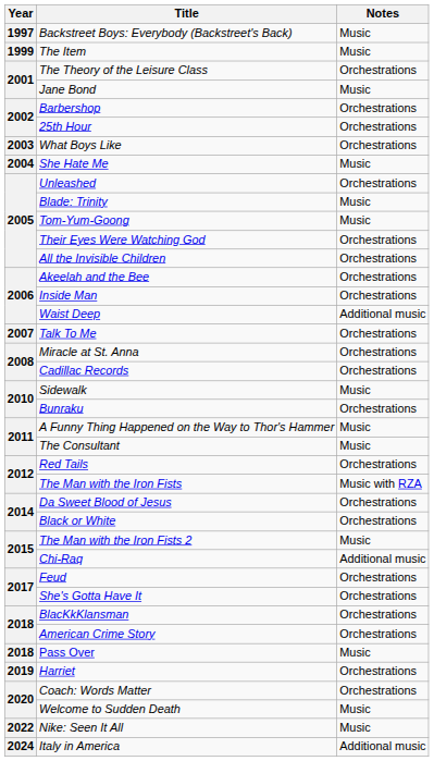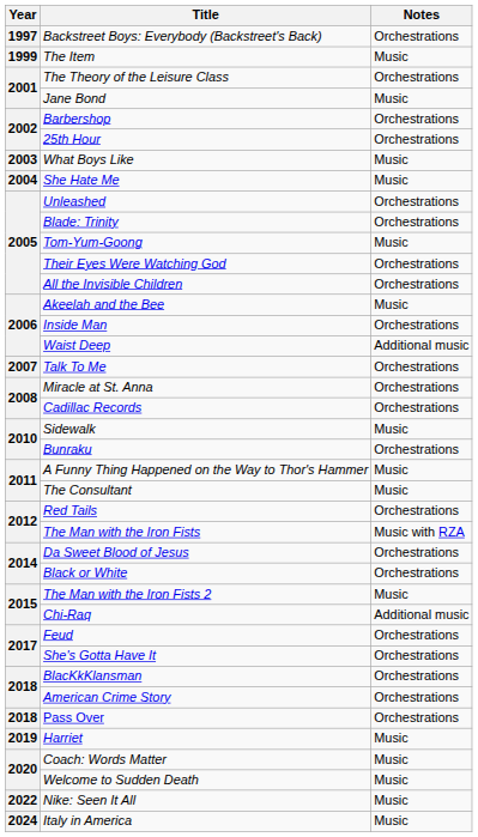 <table class="wikitable">
 <tr>
 <th>Year</th>
 <th>Title</th>
 <th>Notes</th>
 </tr>
 <tr>
 <th>1997</th>
 <td><em>Backstreet Boys: Everybody (Backstreet's Back)</em></td>
-<td>Music</td>
+<td>Orchestrations</td>
 </tr>
 <tr>
 <th>1999</th>
 <td><em>The Item</em></td>
 <td>Music</td>
 </tr>
 <tr>
 <th rowspan="2">2001</th>
 <td><em>The Theory of the Leisure Class</em></td>
 <td>Orchestrations</td>
 </tr>
 <tr>
 <td><em>Jane Bond</em></td>
 <td>Music</td>
 </tr>
 <tr>
 <th rowspan="2">2002</th>
 <td><em><a href='#'>Barbershop</a></em></td>
 <td>Orchestrations</td>
 </tr>
 <tr>
 <td><em><a href='#'>25th Hour</a></em></td>
 <td>Orchestrations</td>
 </tr>
 <tr>
 <th>2003</th>
 <td><em>What Boys Like</em></td>
-<td>Orchestrations</td>
+<td>Music</td>
 </tr>
 <tr>
 <th>2004</th>
 <td><em><a href='#'>She Hate Me</a></em></td>
 <td>Music</td>
 </tr>
 <tr>
 <th rowspan="5">2005</th>
 <td><em><a href='#'>Unleashed</a></em></td>
 <td>Orchestrations</td>
 </tr>
 <tr>
 <td><em><a href='#'>Blade: Trinity</a></em></td>
-<td>Music</td>
+<td>Orchestrations</td>
 </tr>
 <tr>
 <td><em><a href='#'>Tom-Yum-Goong</a></em></td>
 <td>Music</td>
 </tr>
 <tr>
 <td><em><a href='#'>Their Eyes Were Watching God</a></em></td>
 <td>Orchestrations</td>
 </tr>
 <tr>
 <td><em><a href='#'>All the Invisible Children</a></em></td>
 <td>Orchestrations</td>
 </tr>
 <tr>
 <th rowspan="3">2006</th>
 <td><em><a href='#'>Akeelah and the Bee</a></em></td>
-<td>Orchestrations</td>
+<td>Music</td>
 </tr>
 <tr>
 <td><em><a href='#'>Inside Man</a></em></td>
 <td>Orchestrations</td>
 </tr>
 <tr>
 <td><em><a href='#'>Waist Deep</a></em></td>
 <td>Additional music</td>
 </tr>
 <tr>
 <th>2007</th>
 <td><em><a href='#'>Talk To Me</a></em></td>
 <td>Orchestrations</td>
 </tr>
 <tr>
 <th rowspan="2">2008</th>
 <td><em>Miracle at St. Anna</em></td>
 <td>Orchestrations</td>
 </tr>
 <tr>
 <td><em><a href='#'>Cadillac Records</a></em></td>
 <td>Orchestrations</td>
 </tr>
 <tr>
 <th rowspan="2">2010</th>
 <td><em>Sidewalk</em></td>
 <td>Music</td>
 </tr>
 <tr>
 <td><em><a href='#'>Bunraku</a></em></td>
 <td>Orchestrations</td>
 </tr>
 <tr>
 <th rowspan="2">2011</th>
 <td><em>A Funny Thing Happened on the Way to Thor's Hammer</em></td>
 <td>Music</td>
 </tr>
 <tr>
 <td><em>The Consultant</em></td>
 <td>Music</td>
 </tr>
 <tr>
 <th rowspan="2">2012</th>
 <td><em><a href='#'>Red Tails</a></em></td>
 <td>Orchestrations</td>
 </tr>
 <tr>
 <td><em><a href='#'>The Man with the Iron Fists</a></em></td>
 <td>Music with <a href='#'>RZA</a></td>
 </tr>
 <tr>
 <th rowspan="2">2014</th>
 <td><em><a href='#'>Da Sweet Blood of Jesus</a></em></td>
 <td>Orchestrations</td>
 </tr>
 <tr>
 <td><em><a href='#'>Black or White</a></em></td>
 <td>Orchestrations</td>
 </tr>
 <tr>
 <th rowspan="2">2015</th>
 <td><em><a href='#'>The Man with the Iron Fists 2</a></em></td>
 <td>Music</td>
 </tr>
 <tr>
 <td><em><a href='#'>Chi-Raq</a></em></td>
 <td>Additional music</td>
 </tr>
 <tr>
 <th rowspan="2">2017</th>
 <td><em><a href='#'>Feud</a></em></td>
 <td>Orchestrations</td>
 </tr>
 <tr>
 <td><em><a href='#'>She's Gotta Have It</a></em></td>
 <td>Orchestrations</td>
 </tr>
 <tr>
 <th rowspan="2">2018</th>
 <td><em><a href='#'>BlacKkKlansman</a></em></td>
 <td>Orchestrations</td>
 </tr>
 <tr>
 <td><em><a href='#'>American Crime Story</a></em></td>
 <td>Orchestrations</td>
 </tr>
 <tr>
 <th>2018</th>
 <td><a href='#'>Pass Over</a></td>
-<td>Music</td>
+<td>Orchestrations</td>
 </tr>
 <tr>
 <th>2019</th>
 <td><em><a href='#'>Harriet</a></em></td>
-<td>Orchestrations</td>
+<td>Music</td>
 </tr>
 <tr>
 <th rowspan="2">2020</th>
 <td><em>Coach: Words Matter</em></td>
-<td>Orchestrations</td>
+<td>Music</td>
 </tr>
 <tr>
 <td><em>Welcome to Sudden Death</em></td>
 <td>Music</td>
 </tr>
 <tr>
 <th>2022</th>
 <td><em>Nike: Seen It All</em></td>
 <td>Music</td>
 </tr>
 <tr>
 <th>2024</th>
 <td><em>Italy in America</em></td>
-<td>Additional music</td>
+<td>Music</td>
 </tr>
 </table>
